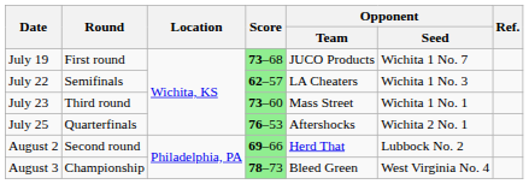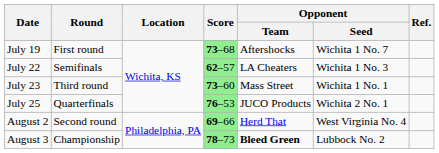 <table class="wikitable">
 <tr>
 <th rowspan=2>Date</th>
 <th rowspan=2>Round</th>
 <th rowspan=2>Location</th>
 <th rowspan=2>Score</th>
 <th colspan=2>Opponent</th>
 <th rowspan=2>Ref.</th>
 </tr>
 <tr>
 <th>Team</th>
 <th>Seed</th>
 </tr>
 <tr>
 <td>July 19</td>
 <td>First round</td>
 <td rowspan=4><a href='#'>Wichita, KS</a></td>
 <td bgcolor=lightgreen><strong>73</strong>–68</td>
-<td>JUCO Products</td>
+<td>Aftershocks</td>
 <td>Wichita 1 No. 7</td>
 <td></td>
 </tr>
 <tr>
 <td>July 22</td>
 <td>Semifinals</td>
 <td bgcolor=lightgreen><strong>62</strong>–57</td>
 <td>LA Cheaters</td>
 <td>Wichita 1 No. 3</td>
 <td></td>
 </tr>
 <tr>
 <td>July 23</td>
 <td>Third round</td>
 <td bgcolor=lightgreen><strong>73</strong>–60</td>
 <td>Mass Street</td>
 <td>Wichita 1 No. 1</td>
 <td></td>
 </tr>
 <tr>
 <td>July 25</td>
 <td>Quarterfinals</td>
 <td bgcolor=lightgreen><strong>76</strong>–53</td>
-<td>Aftershocks</td>
+<td>JUCO Products</td>
 <td>Wichita 2 No. 1</td>
 <td></td>
 </tr>
 <tr>
 <td>August 2</td>
 <td>Second round</td>
 <td rowspan=2><a href='#'>Philadelphia, PA</a></td>
 <td bgcolor=lightgreen><strong>69</strong>–66</td>
 <td><a href='#'>Herd That</a></td>
-<td>Lubbock No. 2</td>
+<td>West Virginia No. 4</td>
 <td></td>
 </tr>
 <tr>
 <td>August 3</td>
 <td>Championship</td>
 <td bgcolor=lightgreen><strong>78</strong>–73</td>
-<td>Bleed Green</td>
-<td>West Virginia No. 4</td>
+<td><strong>Bleed Green</strong></td>
+<td>Lubbock No. 2</td>
 <td></td>
 </tr>
 </table>
